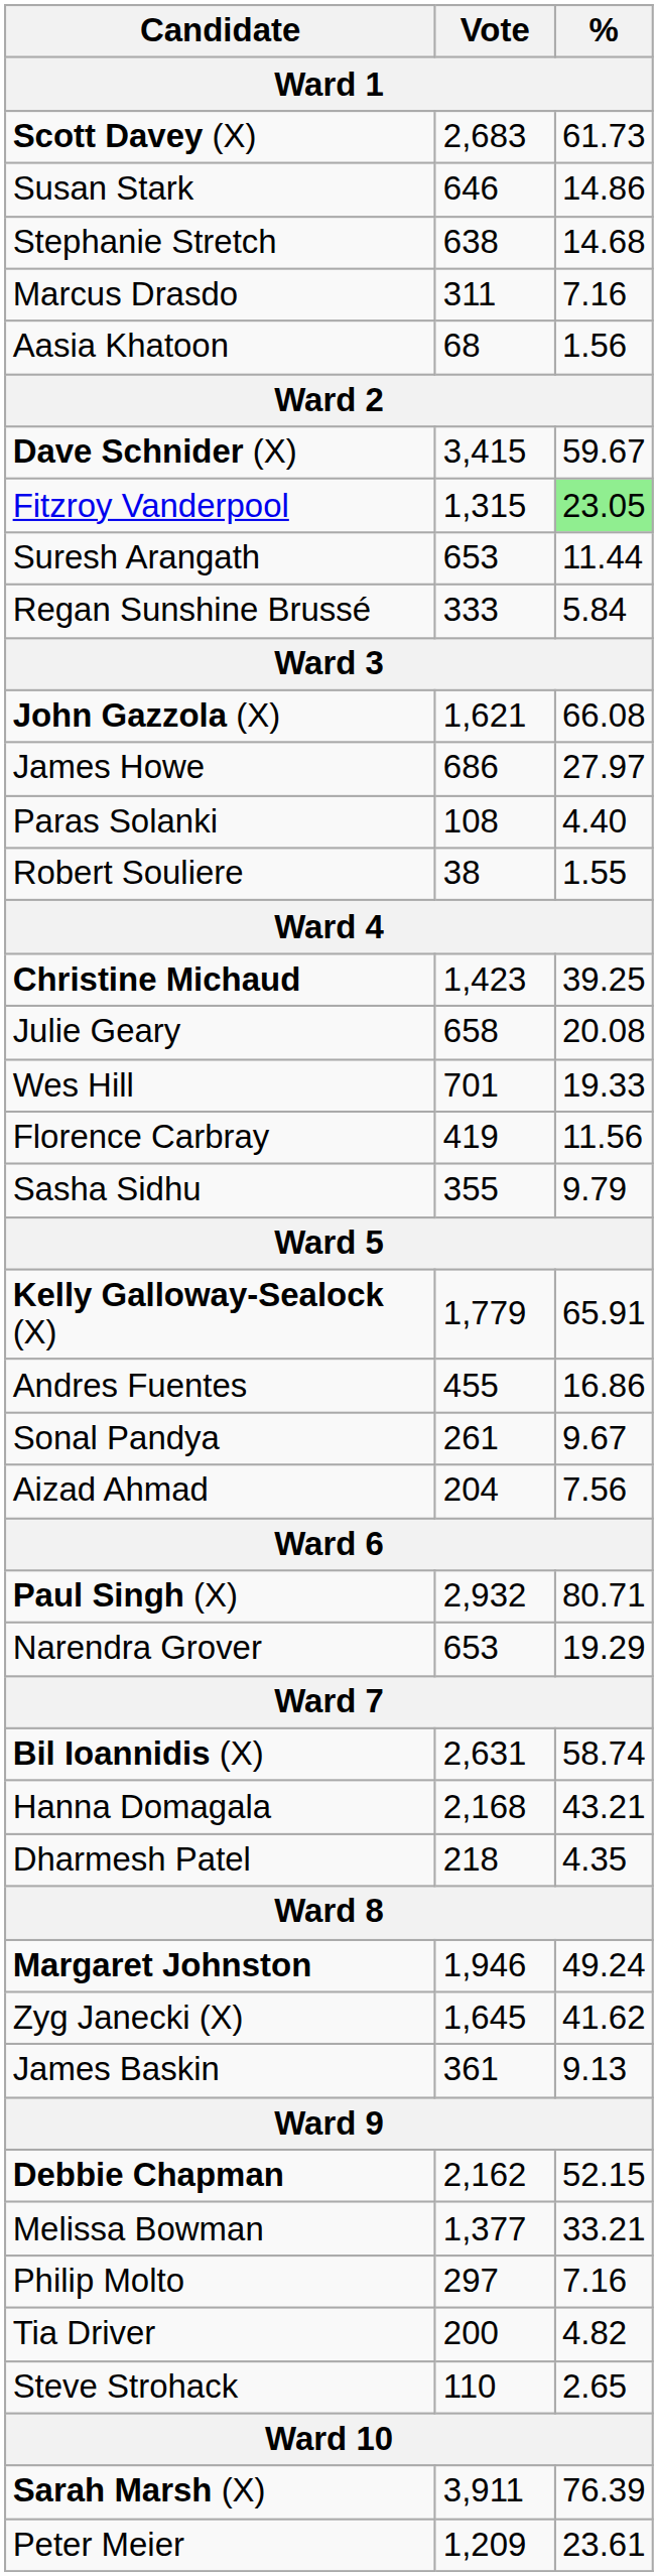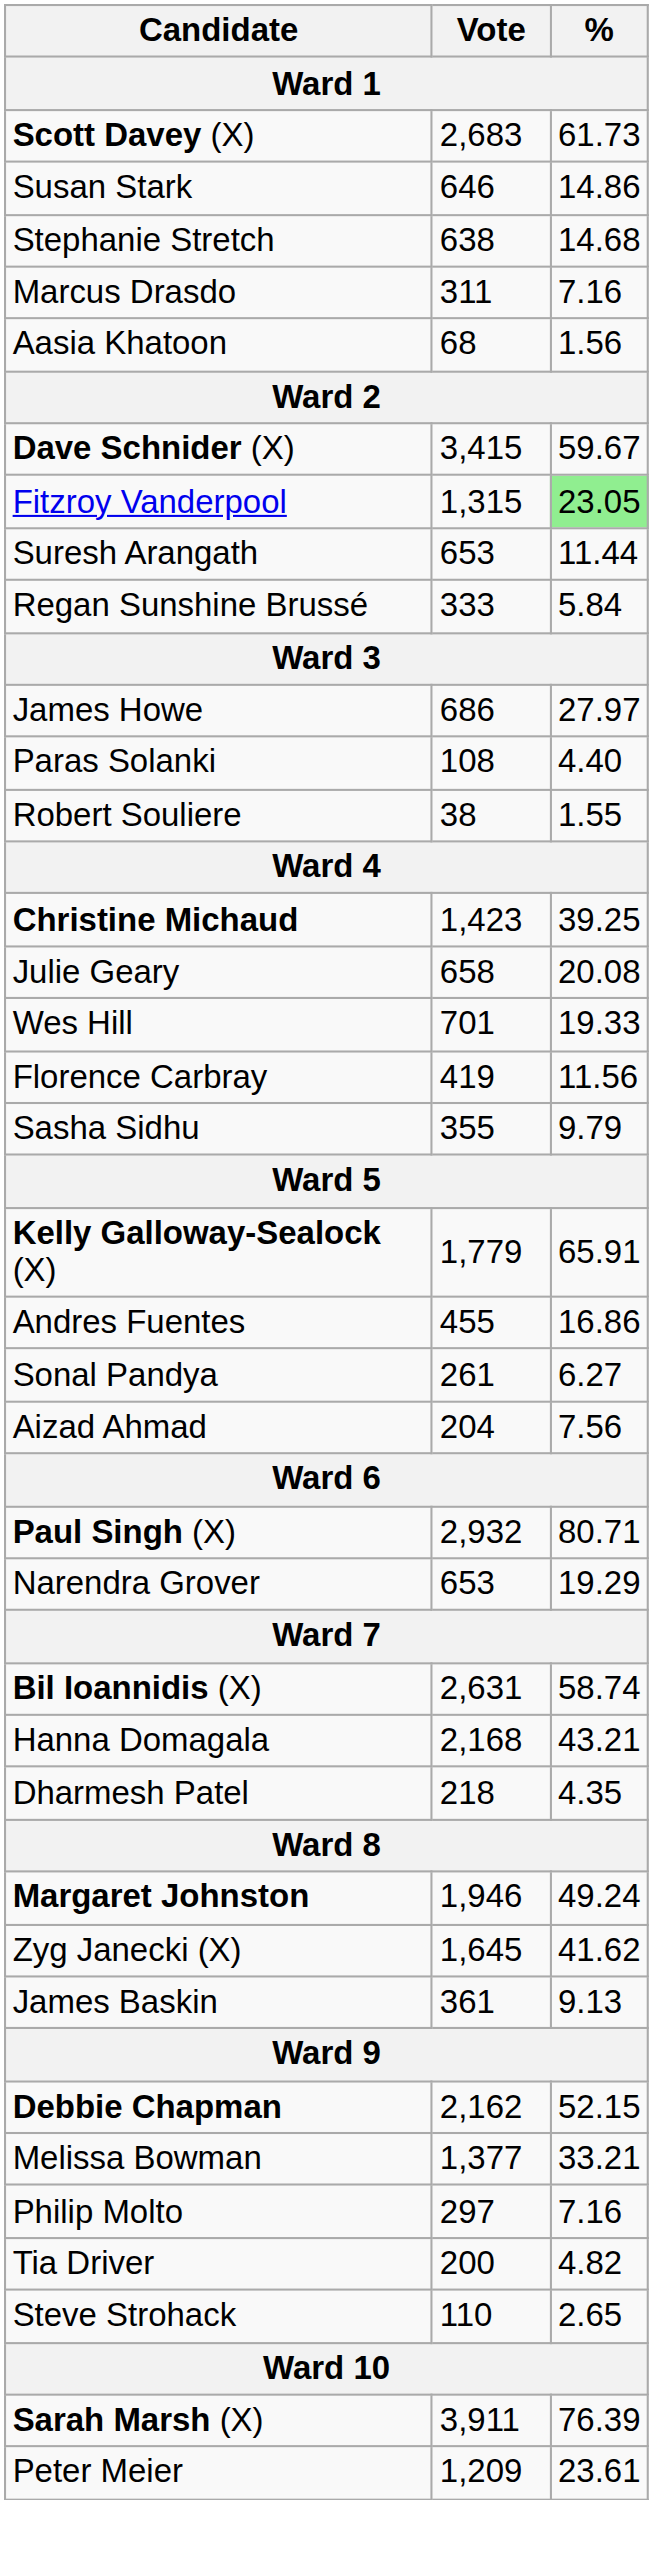 <table class="wikitable">
 <tr>
 <th bgcolor="#DDDDFF" width="200px">Candidate</th>
 <th bgcolor="#DDDDFF" width="50px">Vote</th>
 <th bgcolor="#DDDDFF" width="30px">%</th>
 </tr>
 <tr>
 <th colspan="3">Ward 1</th>
 </tr>
 <tr>
 <td><strong>Scott Davey</strong> (X)</td>
 <td>2,683</td>
 <td>61.73</td>
 </tr>
 <tr>
 <td>Susan Stark</td>
 <td>646</td>
 <td>14.86</td>
 </tr>
 <tr>
 <td>Stephanie Stretch</td>
 <td>638</td>
 <td>14.68</td>
 </tr>
 <tr>
 <td>Marcus Drasdo</td>
 <td>311</td>
 <td>7.16</td>
 </tr>
 <tr>
 <td>Aasia Khatoon</td>
 <td>68</td>
 <td>1.56</td>
 </tr>
 <tr>
 <th colspan="3">Ward  2</th>
 </tr>
 <tr>
 <td><strong>Dave Schnider</strong> (X)</td>
 <td>3,415</td>
 <td>59.67</td>
 </tr>
 <tr>
 <td><a href='#'>Fitzroy Vanderpool</a></td>
 <td>1,315</td>
 <td style="background: lightgreen;">23.05</td>
 </tr>
 <tr>
 <td>Suresh Arangath</td>
 <td>653</td>
 <td>11.44</td>
 </tr>
 <tr>
 <td>Regan Sunshine Brussé</td>
 <td>333</td>
 <td>5.84</td>
 </tr>
 <tr>
 <th colspan="3">Ward  3</th>
 </tr>
 <tr>
-<td><strong>John Gazzola</strong> (X)</td>
-<td>1,621</td>
-<td>66.08</td>
-</tr>
-<tr>
 <td>James Howe</td>
 <td>686</td>
 <td>27.97</td>
 </tr>
 <tr>
 <td>Paras Solanki</td>
 <td>108</td>
 <td>4.40</td>
 </tr>
 <tr>
 <td>Robert Souliere</td>
 <td>38</td>
 <td>1.55</td>
 </tr>
 <tr>
 <th colspan="3">Ward  4</th>
 </tr>
 <tr>
 <td><strong>Christine Michaud</strong></td>
 <td>1,423</td>
 <td>39.25</td>
 </tr>
 <tr>
 <td>Julie Geary</td>
 <td>658</td>
 <td>20.08</td>
 </tr>
 <tr>
 <td>Wes Hill</td>
 <td>701</td>
 <td>19.33</td>
 </tr>
 <tr>
 <td>Florence Carbray</td>
 <td>419</td>
 <td>11.56</td>
 </tr>
 <tr>
 <td>Sasha Sidhu</td>
 <td>355</td>
 <td>9.79</td>
 </tr>
 <tr>
 <th colspan="3">Ward  5</th>
 </tr>
 <tr>
 <td><strong>Kelly Galloway-Sealock</strong> (X)</td>
 <td>1,779</td>
 <td>65.91</td>
 </tr>
 <tr>
 <td>Andres Fuentes</td>
 <td>455</td>
 <td>16.86</td>
 </tr>
 <tr>
 <td>Sonal Pandya</td>
 <td>261</td>
-<td>9.67</td>
+<td>6.27</td>
 </tr>
 <tr>
 <td>Aizad Ahmad</td>
 <td>204</td>
 <td>7.56</td>
 </tr>
 <tr>
 <th colspan="3">Ward 6</th>
 </tr>
 <tr>
 <td><strong>Paul Singh</strong> (X)</td>
 <td>2,932</td>
 <td>80.71</td>
 </tr>
 <tr>
 <td>Narendra Grover</td>
 <td>653</td>
 <td>19.29</td>
 </tr>
 <tr>
 <th colspan="3">Ward 7</th>
 </tr>
 <tr>
 <td><strong>Bil Ioannidis</strong> (X)</td>
 <td>2,631</td>
 <td>58.74</td>
 </tr>
 <tr>
 <td>Hanna Domagala</td>
 <td>2,168</td>
 <td>43.21</td>
 </tr>
 <tr>
 <td>Dharmesh Patel</td>
 <td>218</td>
 <td>4.35</td>
 </tr>
 <tr>
 <th colspan="3">Ward 8</th>
 </tr>
 <tr>
 <td><strong>Margaret Johnston</strong></td>
 <td>1,946</td>
 <td>49.24</td>
 </tr>
 <tr>
 <td>Zyg Janecki (X)</td>
 <td>1,645</td>
 <td>41.62</td>
 </tr>
 <tr>
 <td>James Baskin</td>
 <td>361</td>
 <td>9.13</td>
 </tr>
 <tr>
 <th colspan="3">Ward 9</th>
 </tr>
 <tr>
 <td><strong>Debbie Chapman</strong></td>
 <td>2,162</td>
 <td>52.15</td>
 </tr>
 <tr>
 <td>Melissa Bowman</td>
 <td>1,377</td>
 <td>33.21</td>
 </tr>
 <tr>
 <td>Philip Molto</td>
 <td>297</td>
 <td>7.16</td>
 </tr>
 <tr>
 <td>Tia Driver</td>
 <td>200</td>
 <td>4.82</td>
 </tr>
 <tr>
 <td>Steve Strohack</td>
 <td>110</td>
 <td>2.65</td>
 </tr>
 <tr>
 <th colspan="3">Ward 10</th>
 </tr>
 <tr>
 <td><strong>Sarah Marsh</strong> (X)</td>
 <td>3,911</td>
 <td>76.39</td>
 </tr>
 <tr>
 <td>Peter Meier</td>
 <td>1,209</td>
 <td>23.61</td>
 </tr>
 </table>
